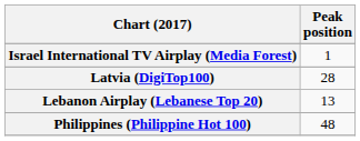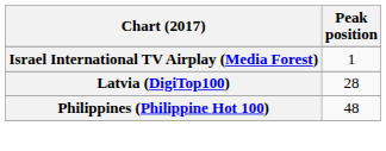 <table class="wikitable sortable plainrowheaders" style="text-align:center">
 <tr>
 <th scope="col">Chart (2017)</th>
 <th scope="col">Peak<br> position</th>
 </tr>
 <tr>
 </tr>
 <tr>
 </tr>
 <tr>
 </tr>
 <tr>
 </tr>
 <tr>
 </tr>
 <tr>
 </tr>
 <tr>
 </tr>
 <tr>
 </tr>
 <tr>
 </tr>
 <tr>
 </tr>
 <tr>
 </tr>
 <tr>
 </tr>
 <tr>
 </tr>
 <tr>
 <th scope="row">Israel International TV Airplay (<a href='#'>Media Forest</a>)</th>
 <td>1</td>
 </tr>
 <tr>
 </tr>
 <tr>
 <th scope="row">Latvia (<a href='#'>DigiTop100</a>)</th>
 <td>28</td>
 </tr>
 <tr>
-<th scope="row">Lebanon Airplay (<a href='#'>Lebanese Top 20</a>)</th>
-<td>13</td>
-</tr>
-<tr>
 </tr>
 <tr>
 </tr>
 <tr>
 </tr>
 <tr>
 </tr>
 <tr>
 <th scope="row">Philippines (<a href='#'>Philippine Hot 100</a>)</th>
 <td>48</td>
 </tr>
 <tr>
 </tr>
 <tr>
 </tr>
 <tr>
 </tr>
 <tr>
 </tr>
 <tr>
 </tr>
 <tr>
 </tr>
 <tr>
 </tr>
 <tr>
 </tr>
 <tr>
 </tr>
 </table>
